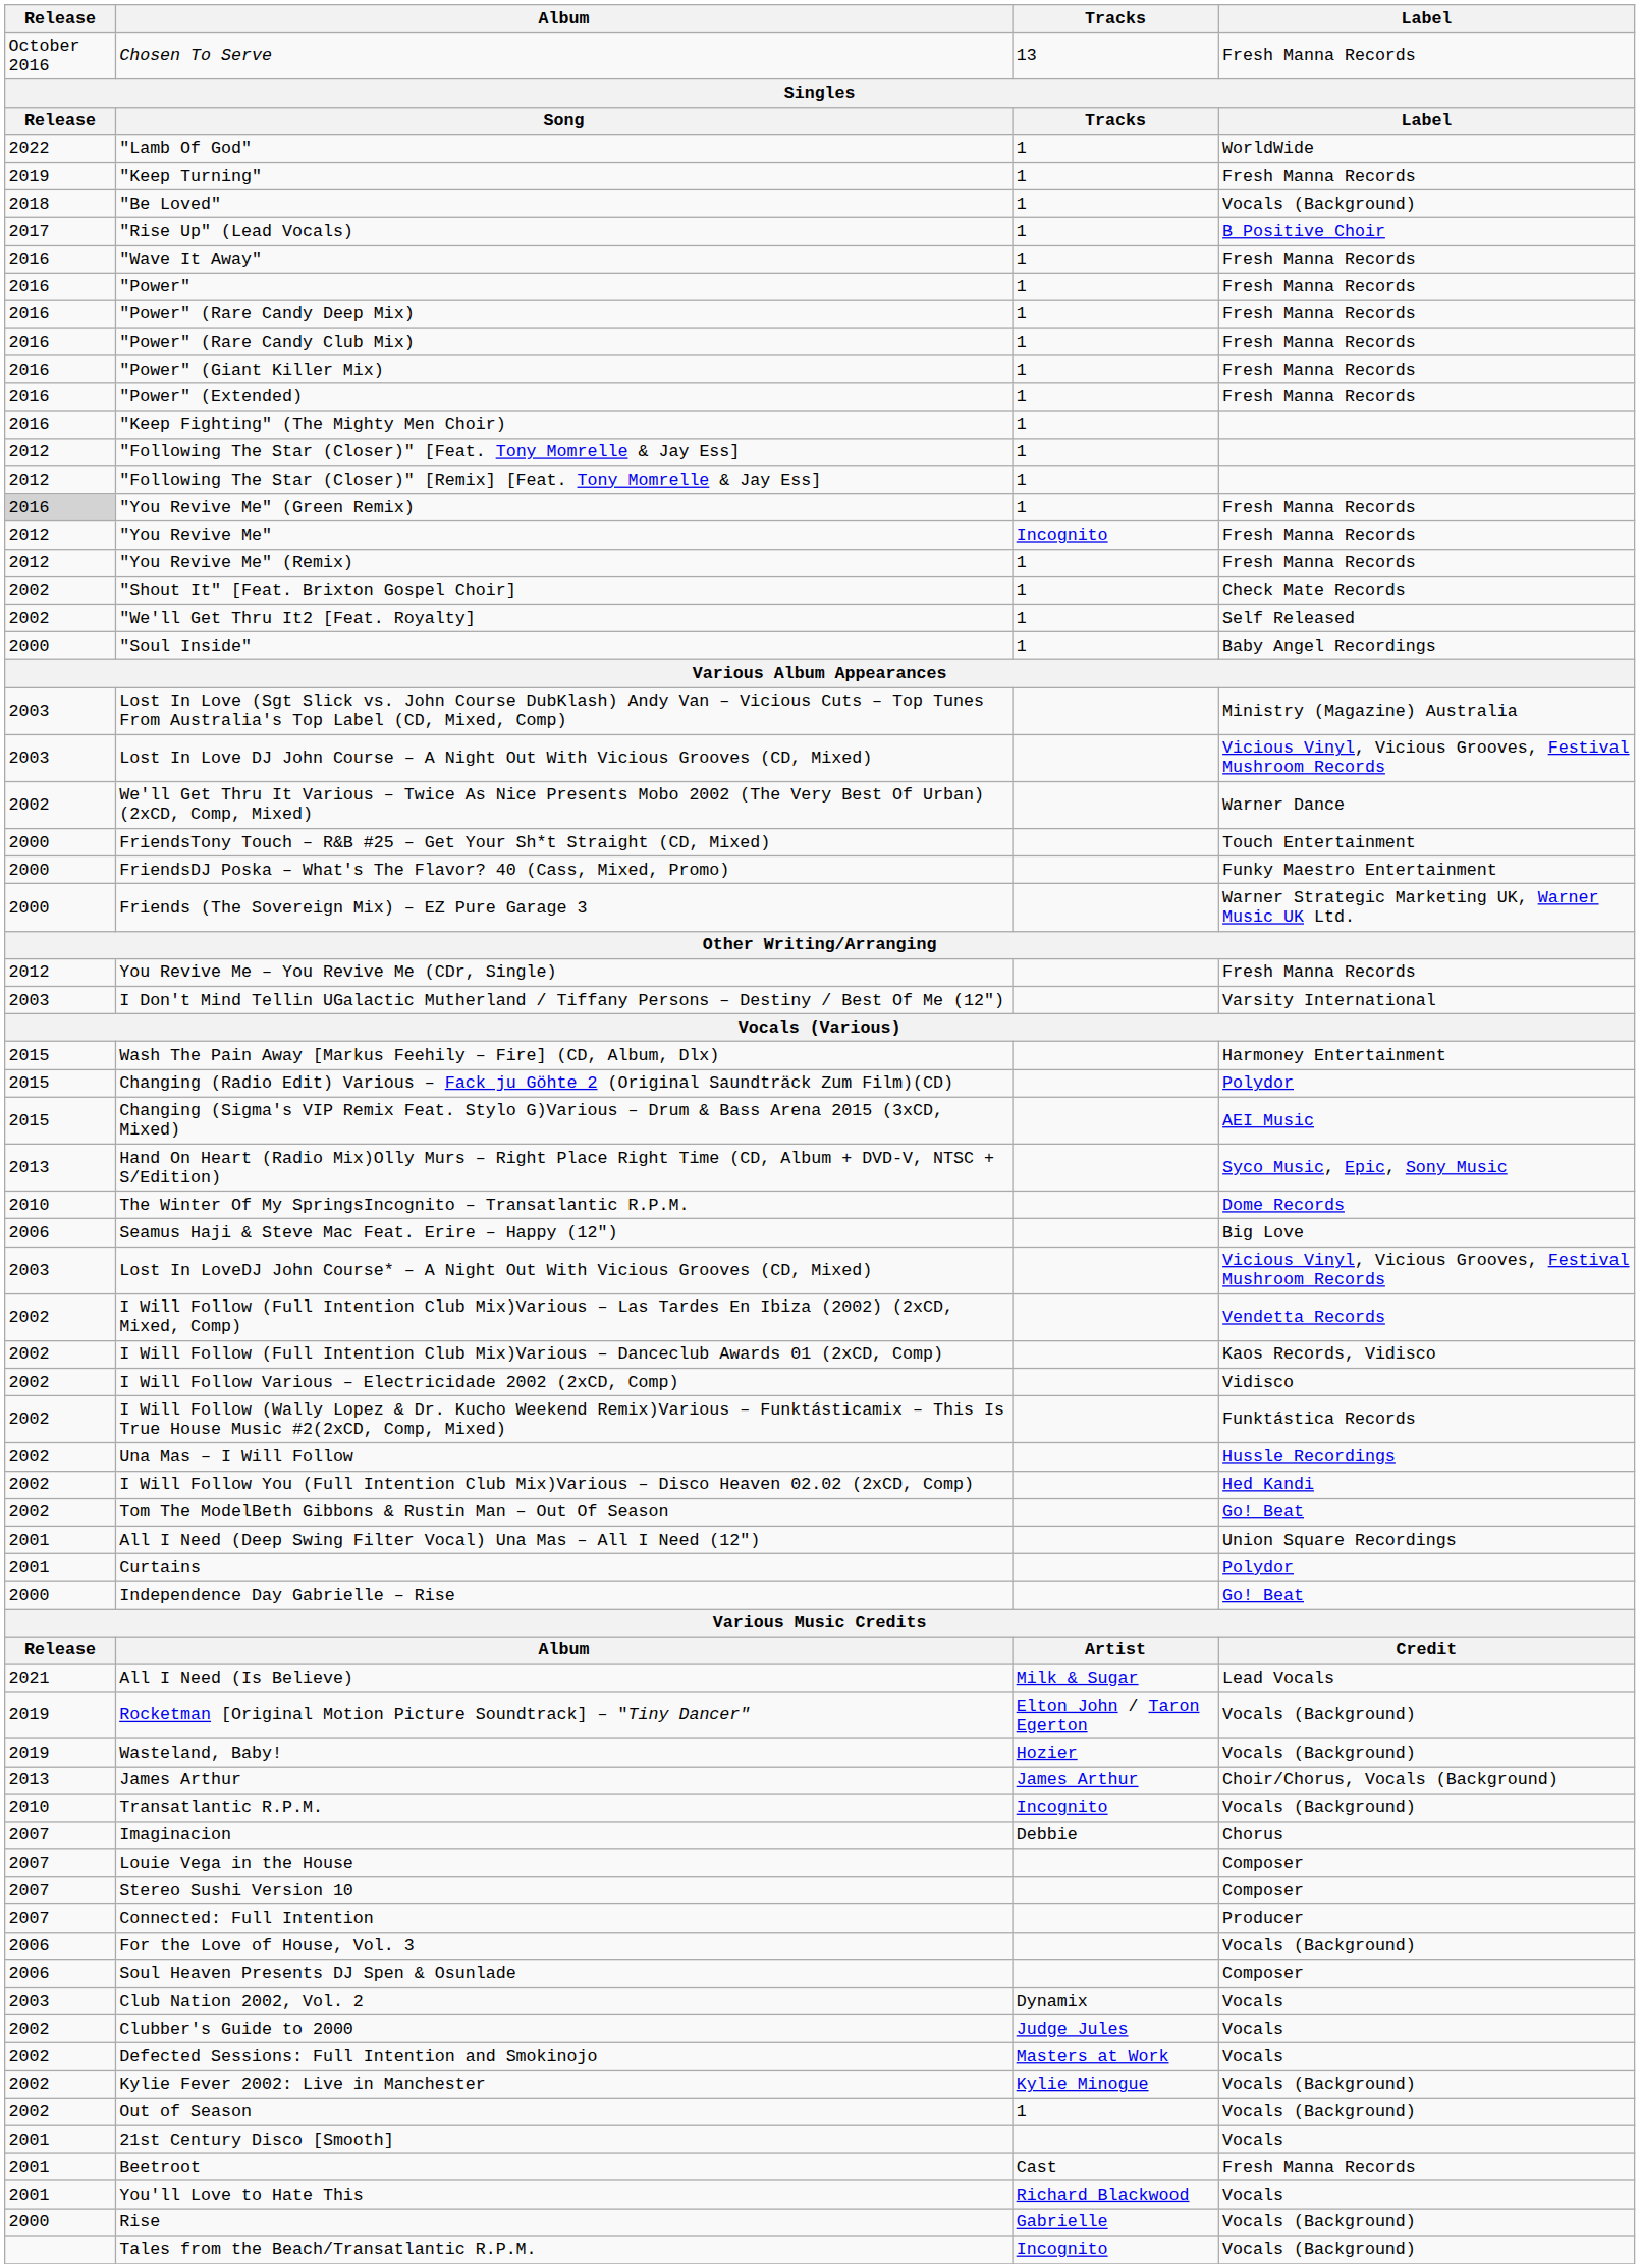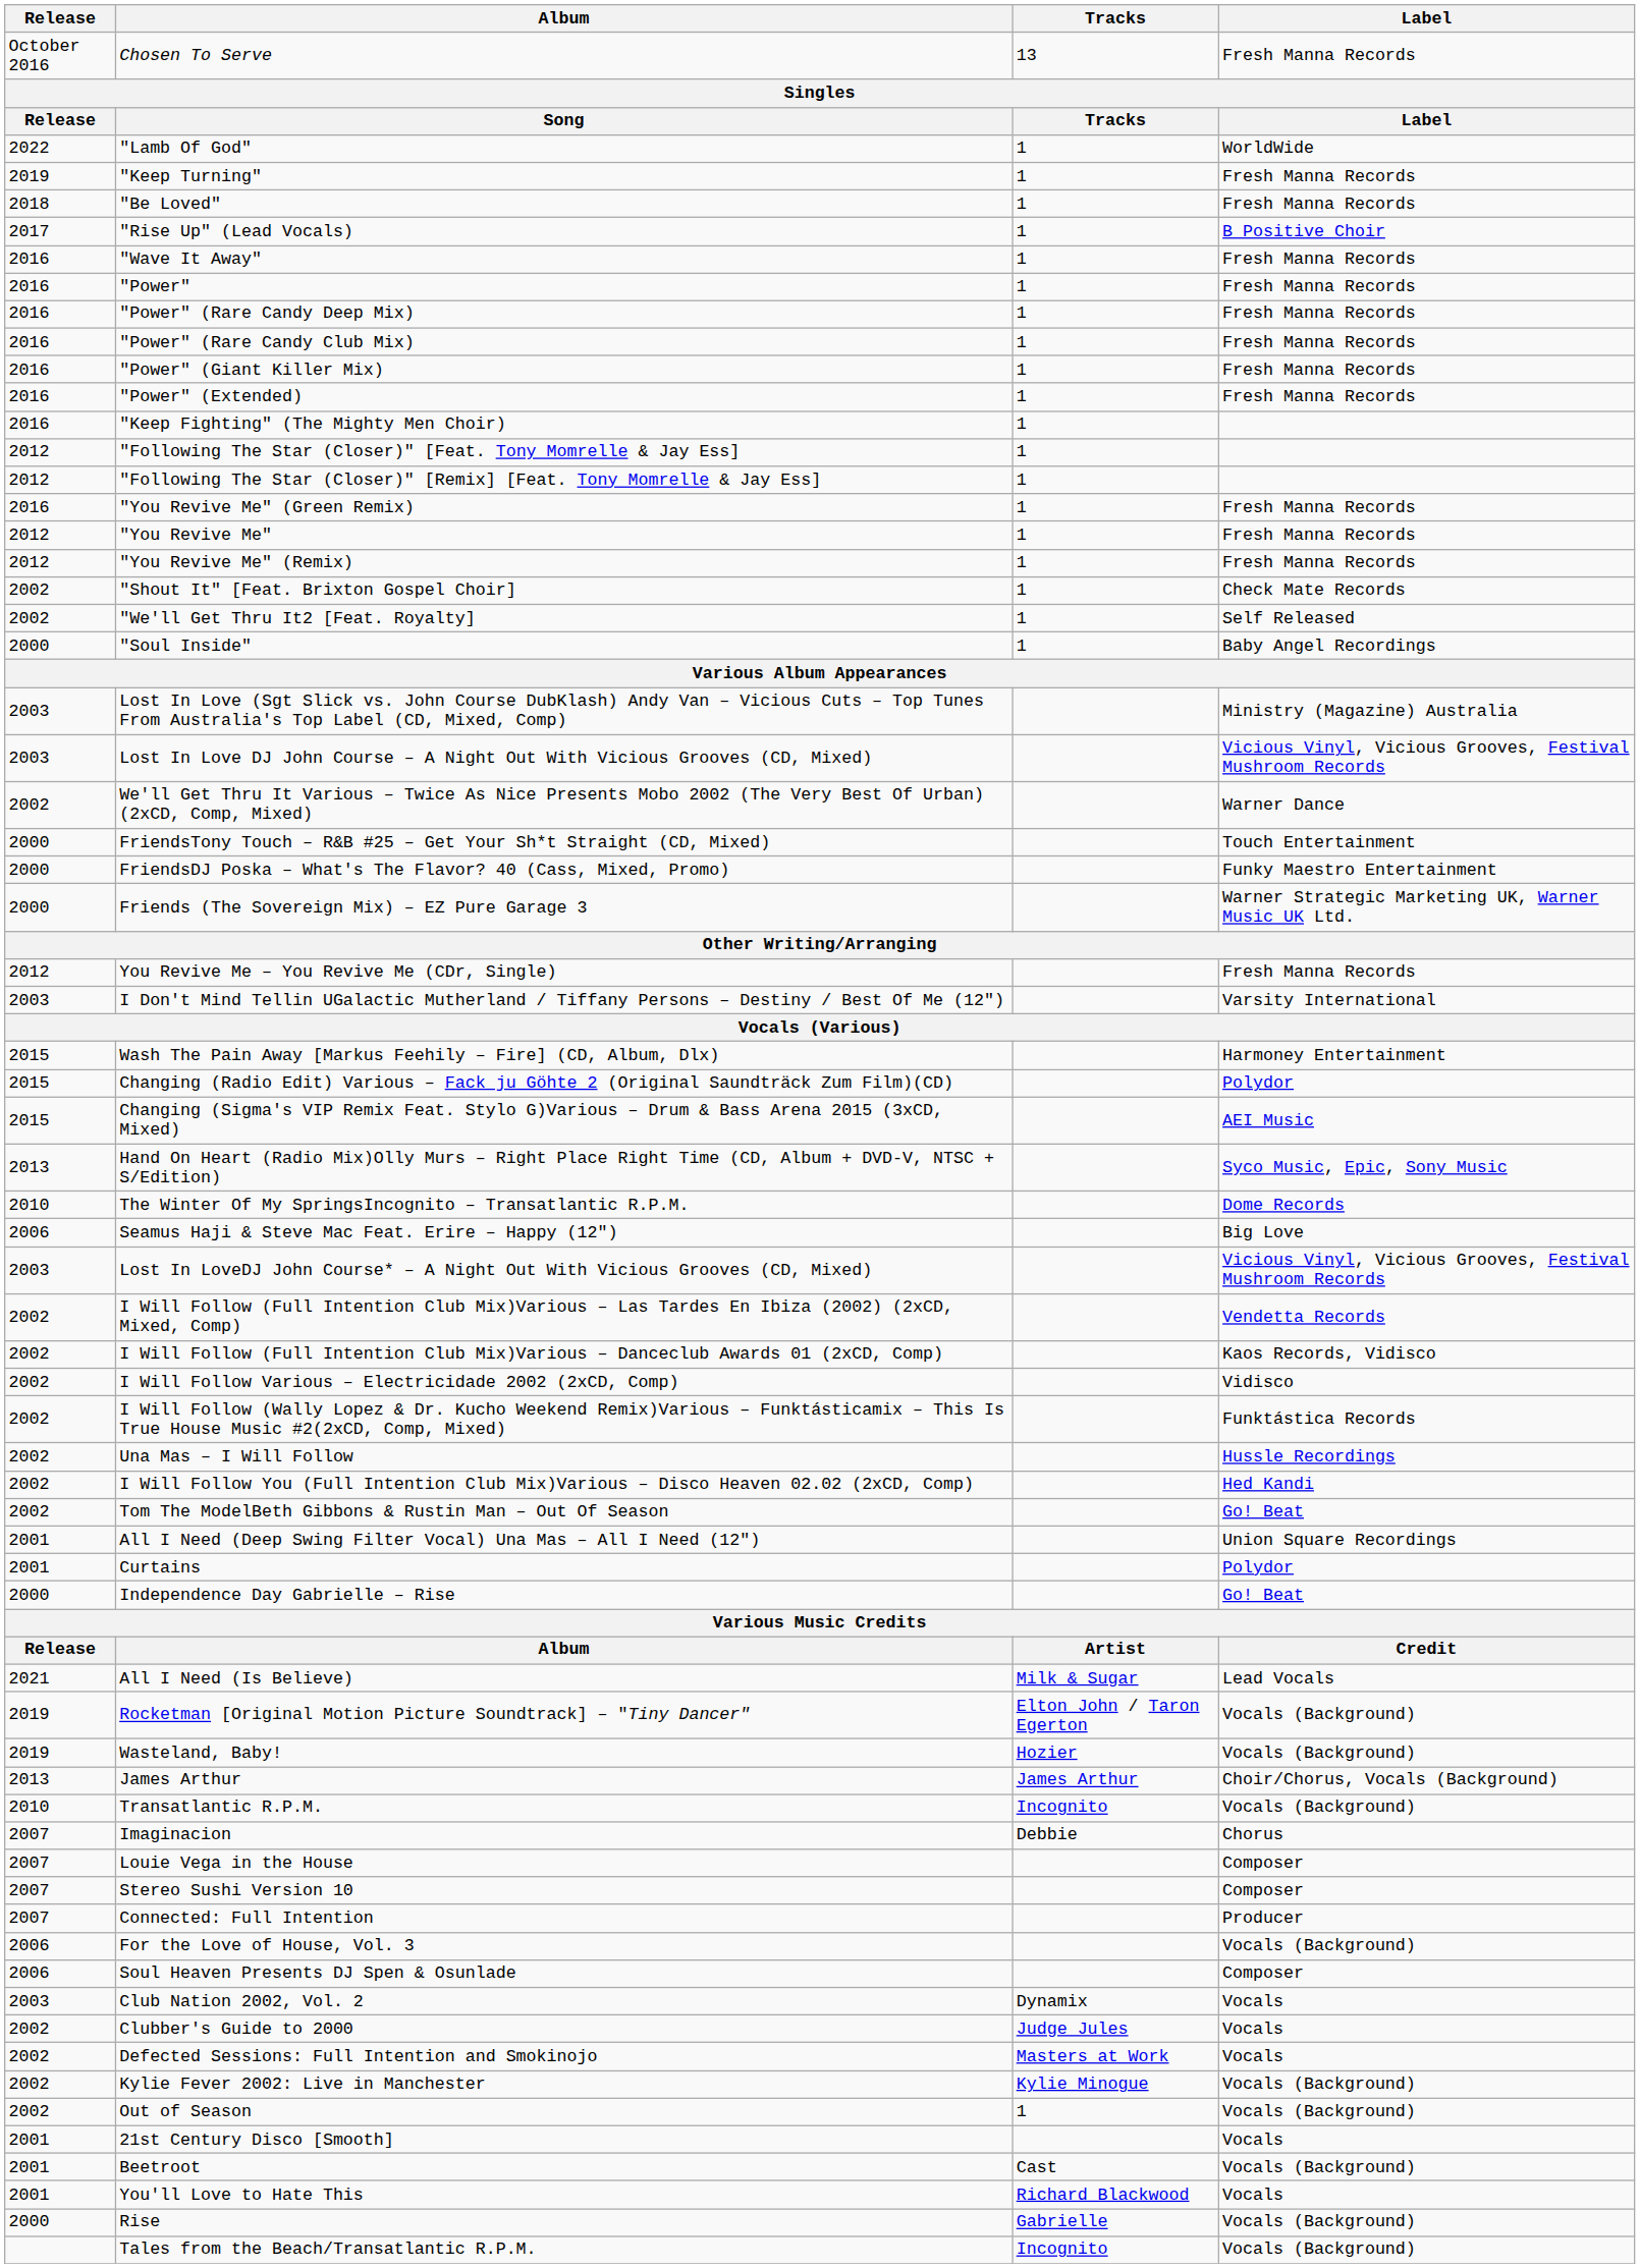 <table class="wikitable sortable">
 <tr>
 <th>Release</th>
 <th>Album</th>
 <th>Tracks</th>
 <th>Label</th>
 </tr>
 <tr>
 <td>October 2016</td>
 <td><em>Chosen To Serve</em></td>
 <td>13</td>
 <td>Fresh Manna Records</td>
 </tr>
 <tr>
 <th colspan="4"><strong>Singles</strong></th>
 </tr>
 <tr>
 <th><strong>Release</strong></th>
 <th>Song</th>
 <th><strong>Tracks</strong></th>
 <th><strong>Label</strong></th>
 </tr>
 <tr>
 <td>2022</td>
 <td>"Lamb Of God"</td>
 <td>1</td>
 <td>WorldWide</td>
 </tr>
 <tr>
 <td>2019</td>
 <td>"Keep Turning"</td>
 <td>1</td>
 <td>Fresh Manna Records</td>
 </tr>
 <tr>
 <td>2018</td>
 <td>"Be Loved"</td>
 <td>1</td>
-<td>Vocals (Background)</td>
+<td>Fresh Manna Records</td>
 </tr>
 <tr>
 <td>2017</td>
 <td>"Rise Up" (Lead Vocals)</td>
 <td>1</td>
 <td><a href='#'>B Positive Choir</a></td>
 </tr>
 <tr>
 <td>2016</td>
 <td>"Wave It Away"</td>
 <td>1</td>
 <td>Fresh Manna Records</td>
 </tr>
 <tr>
 <td>2016</td>
 <td>"Power"</td>
 <td>1</td>
 <td>Fresh Manna Records</td>
 </tr>
 <tr>
 <td>2016</td>
 <td>"Power" (Rare Candy Deep Mix)</td>
 <td>1</td>
 <td>Fresh Manna Records</td>
 </tr>
 <tr>
 <td>2016</td>
 <td>"Power" (Rare Candy Club Mix)</td>
 <td>1</td>
 <td>Fresh Manna Records</td>
 </tr>
 <tr>
 <td>2016</td>
 <td>"Power" (Giant Killer Mix)</td>
 <td>1</td>
 <td>Fresh Manna Records</td>
 </tr>
 <tr>
 <td>2016</td>
 <td>"Power" (Extended)</td>
 <td>1</td>
 <td>Fresh Manna Records</td>
 </tr>
 <tr>
 <td>2016</td>
 <td>"Keep Fighting" (The Mighty Men Choir)</td>
 <td>1</td>
 <td></td>
 </tr>
 <tr>
 <td>2012</td>
 <td>"Following The Star (Closer)" [Feat. <a href='#'>Tony Momrelle</a> & Jay Ess]</td>
 <td>1</td>
 <td></td>
 </tr>
 <tr>
 <td>2012</td>
 <td>"Following The Star (Closer)" [Remix] [Feat. <a href='#'>Tony Momrelle</a> & Jay Ess]</td>
 <td>1</td>
 <td></td>
 </tr>
 <tr>
-<td style="background: lightgrey;">2016</td>
+<td>2016</td>
 <td>"You Revive Me" (Green Remix)</td>
 <td>1</td>
 <td>Fresh Manna Records</td>
 </tr>
 <tr>
 <td>2012</td>
 <td>"You Revive Me"</td>
-<td><a href='#'>Incognito</a></td>
+<td>1</td>
 <td>Fresh Manna Records</td>
 </tr>
 <tr>
 <td>2012</td>
 <td>"You Revive Me" (Remix)</td>
 <td>1</td>
 <td>Fresh Manna Records</td>
 </tr>
 <tr>
 <td>2002</td>
 <td>"Shout It" [Feat. Brixton Gospel Choir]</td>
 <td>1</td>
 <td>Check Mate Records</td>
 </tr>
 <tr>
 <td>2002</td>
 <td>"We'll Get Thru It2 [Feat. Royalty]</td>
 <td>1</td>
 <td>Self Released</td>
 </tr>
 <tr>
 <td>2000</td>
 <td>"Soul Inside"</td>
 <td>1</td>
 <td>Baby Angel Recordings</td>
 </tr>
 <tr>
 <th colspan="4">Various Album Appearances</th>
 </tr>
 <tr>
 <td>2003</td>
 <td>Lost In Love (Sgt Slick vs. John Course DubKlash) Andy Van – Vicious Cuts – Top Tunes From Australia's Top Label (CD, Mixed, Comp)</td>
 <td></td>
 <td>Ministry (Magazine) Australia</td>
 </tr>
 <tr>
 <td>2003</td>
 <td>Lost In Love DJ John Course – A Night Out With Vicious Grooves (CD, Mixed)</td>
 <td></td>
 <td><a href='#'>Vicious Vinyl</a>, Vicious Grooves, <a href='#'>Festival Mushroom Records</a></td>
 </tr>
 <tr>
 <td>2002</td>
 <td>We'll Get Thru It Various – Twice As Nice Presents Mobo 2002 (The Very Best Of Urban) (2xCD, Comp, Mixed)</td>
 <td></td>
 <td>Warner Dance</td>
 </tr>
 <tr>
 <td>2000</td>
 <td>FriendsTony Touch – R&B #25 – Get Your Sh*t Straight (CD, Mixed)</td>
 <td></td>
 <td>Touch Entertainment</td>
 </tr>
 <tr>
 <td>2000</td>
 <td>FriendsDJ Poska – What's The Flavor? 40 (Cass, Mixed, Promo)</td>
 <td></td>
 <td>Funky Maestro Entertainment</td>
 </tr>
 <tr>
 <td>2000</td>
 <td>Friends (The Sovereign Mix) – EZ Pure Garage 3</td>
 <td></td>
 <td>Warner Strategic Marketing UK, <a href='#'>Warner Music UK</a> Ltd.</td>
 </tr>
 <tr>
 <th colspan="4">Other Writing/Arranging</th>
 </tr>
 <tr>
 <td>2012</td>
 <td>You Revive Me – You Revive Me (CDr, Single)</td>
 <td></td>
 <td>Fresh Manna Records</td>
 </tr>
 <tr>
 <td>2003</td>
 <td>I Don't Mind Tellin UGalactic Mutherland / Tiffany Persons – Destiny / Best Of Me (12")</td>
 <td></td>
 <td>Varsity International</td>
 </tr>
 <tr>
 <th colspan="4">Vocals (Various)</th>
 </tr>
 <tr>
 <td>2015</td>
 <td>Wash The Pain Away [Markus Feehily – Fire] (CD, Album, Dlx)</td>
 <td></td>
 <td>Harmoney Entertainment</td>
 </tr>
 <tr>
 <td>2015</td>
 <td>Changing (Radio Edit) Various – <a href='#'>Fack ju Göhte 2</a> (Original Saundträck Zum Film)(CD)</td>
 <td></td>
 <td><a href='#'>Polydor</a></td>
 </tr>
 <tr>
 <td>2015</td>
 <td>Changing (Sigma's VIP Remix Feat. Stylo G)Various – Drum & Bass Arena 2015 (3xCD, Mixed)</td>
 <td></td>
 <td><a href='#'>AEI Music</a></td>
 </tr>
 <tr>
 <td>2013</td>
 <td>Hand On Heart (Radio Mix)Olly Murs – Right Place Right Time (CD, Album + DVD-V, NTSC + S/Edition)</td>
 <td></td>
 <td><a href='#'>Syco Music</a>, <a href='#'>Epic</a>, <a href='#'>Sony Music</a></td>
 </tr>
 <tr>
 <td>2010</td>
 <td>The Winter Of My SpringsIncognito – Transatlantic R.P.M.</td>
 <td></td>
 <td><a href='#'>Dome Records</a></td>
 </tr>
 <tr>
 <td>2006</td>
 <td>Seamus Haji & Steve Mac Feat. Erire – Happy (12")</td>
 <td></td>
 <td>Big Love</td>
 </tr>
 <tr>
 <td>2003</td>
 <td>Lost In LoveDJ John Course* – A Night Out With Vicious Grooves (CD, Mixed)</td>
 <td></td>
 <td><a href='#'>Vicious Vinyl</a>, Vicious Grooves, <a href='#'>Festival Mushroom Records</a></td>
 </tr>
 <tr>
 <td>2002</td>
 <td>I Will Follow (Full Intention Club Mix)Various – Las Tardes En Ibiza (2002) (2xCD, Mixed, Comp)</td>
 <td></td>
 <td><a href='#'>Vendetta Records</a></td>
 </tr>
 <tr>
 <td>2002</td>
 <td>I Will Follow (Full Intention Club Mix)Various – Danceclub Awards 01 (2xCD, Comp)</td>
 <td></td>
 <td>Kaos Records, Vidisco</td>
 </tr>
 <tr>
 <td>2002</td>
 <td>I Will Follow Various – Electricidade 2002 (2xCD, Comp)</td>
 <td></td>
 <td>Vidisco</td>
 </tr>
 <tr>
 <td>2002</td>
 <td>I Will Follow (Wally Lopez & Dr. Kucho Weekend Remix)Various – Funktásticamix – This Is True House Music #2(2xCD, Comp, Mixed)</td>
 <td></td>
 <td>Funktástica Records</td>
 </tr>
 <tr>
 <td>2002</td>
 <td>Una Mas – I Will Follow</td>
 <td></td>
 <td><a href='#'>Hussle Recordings</a></td>
 </tr>
 <tr>
 <td>2002</td>
 <td>I Will Follow You (Full Intention Club Mix)Various – Disco Heaven 02.02 (2xCD, Comp)</td>
 <td></td>
 <td><a href='#'>Hed Kandi</a></td>
 </tr>
 <tr>
 <td>2002</td>
 <td>Tom The ModelBeth Gibbons & Rustin Man – Out Of Season</td>
 <td></td>
 <td><a href='#'>Go! Beat</a></td>
 </tr>
 <tr>
 <td>2001</td>
 <td>All I Need (Deep Swing Filter Vocal) Una Mas – All I Need (12")</td>
 <td></td>
 <td>Union Square Recordings</td>
 </tr>
 <tr>
 <td>2001</td>
 <td>Curtains</td>
 <td></td>
 <td><a href='#'>Polydor</a></td>
 </tr>
 <tr>
 <td>2000</td>
 <td>Independence Day Gabrielle – Rise</td>
 <td></td>
 <td><a href='#'>Go! Beat</a></td>
 </tr>
 <tr>
 <th colspan="4">Various Music Credits</th>
 </tr>
 <tr>
 <th>Release</th>
 <th>Album</th>
 <th>Artist</th>
 <th>Credit</th>
 </tr>
 <tr>
 <td>2021</td>
 <td>All I Need (Is Believe)</td>
 <td><a href='#'>Milk & Sugar</a></td>
 <td>Lead Vocals</td>
 </tr>
 <tr>
 <td>2019</td>
 <td><a href='#'>Rocketman</a> [Original Motion Picture Soundtrack] – "<em>Tiny Dancer"</em></td>
 <td><a href='#'>Elton John</a> / <a href='#'>Taron Egerton</a></td>
 <td>Vocals (Background)</td>
 </tr>
 <tr>
 <td>2019</td>
 <td>Wasteland, Baby!</td>
 <td><a href='#'>Hozier</a></td>
 <td>Vocals (Background)</td>
 </tr>
 <tr>
 <td>2013</td>
 <td>James Arthur</td>
 <td><a href='#'>James Arthur</a></td>
 <td>Choir/Chorus, Vocals (Background)</td>
 </tr>
 <tr>
 <td>2010</td>
 <td>Transatlantic R.P.M.</td>
 <td><a href='#'>Incognito</a></td>
 <td>Vocals (Background)</td>
 </tr>
 <tr>
 <td>2007</td>
 <td>Imaginacion</td>
 <td>Debbie</td>
 <td>Chorus</td>
 </tr>
 <tr>
 <td>2007</td>
 <td>Louie Vega in the House</td>
 <td></td>
 <td>Composer</td>
 </tr>
 <tr>
 <td>2007</td>
 <td>Stereo Sushi Version 10</td>
 <td></td>
 <td>Composer</td>
 </tr>
 <tr>
 <td>2007</td>
 <td>Connected: Full Intention</td>
 <td></td>
 <td>Producer</td>
 </tr>
 <tr>
 <td>2006</td>
 <td>For the Love of House, Vol. 3</td>
 <td></td>
 <td>Vocals (Background)</td>
 </tr>
 <tr>
 <td>2006</td>
 <td>Soul Heaven Presents DJ Spen & Osunlade</td>
 <td></td>
 <td>Composer</td>
 </tr>
 <tr>
 <td>2003</td>
 <td>Club Nation 2002, Vol. 2</td>
 <td>Dynamix</td>
 <td>Vocals</td>
 </tr>
 <tr>
 <td>2002</td>
 <td>Clubber's Guide to 2000</td>
 <td><a href='#'>Judge Jules</a></td>
 <td>Vocals</td>
 </tr>
 <tr>
 <td>2002</td>
 <td>Defected Sessions: Full Intention and Smokinojo</td>
 <td><a href='#'>Masters at Work</a></td>
 <td>Vocals</td>
 </tr>
 <tr>
 <td>2002</td>
 <td>Kylie Fever 2002: Live in Manchester</td>
 <td><a href='#'>Kylie Minogue</a></td>
 <td>Vocals (Background)</td>
 </tr>
 <tr>
 <td>2002</td>
 <td>Out of Season</td>
 <td>1</td>
 <td>Vocals (Background)</td>
 </tr>
 <tr>
 <td>2001</td>
 <td>21st Century Disco [Smooth]</td>
 <td></td>
 <td>Vocals</td>
 </tr>
 <tr>
 <td>2001</td>
 <td>Beetroot</td>
 <td>Cast</td>
-<td>Fresh Manna Records</td>
+<td>Vocals (Background)</td>
 </tr>
 <tr>
 <td>2001</td>
 <td>You'll Love to Hate This</td>
 <td><a href='#'>Richard Blackwood</a></td>
 <td>Vocals</td>
 </tr>
 <tr>
 <td>2000</td>
 <td>Rise</td>
 <td><a href='#'>Gabrielle</a></td>
 <td>Vocals (Background)</td>
 </tr>
 <tr>
 <td></td>
 <td>Tales from the Beach/Transatlantic R.P.M.</td>
 <td><a href='#'>Incognito</a></td>
 <td>Vocals (Background)</td>
 </tr>
 </table>
